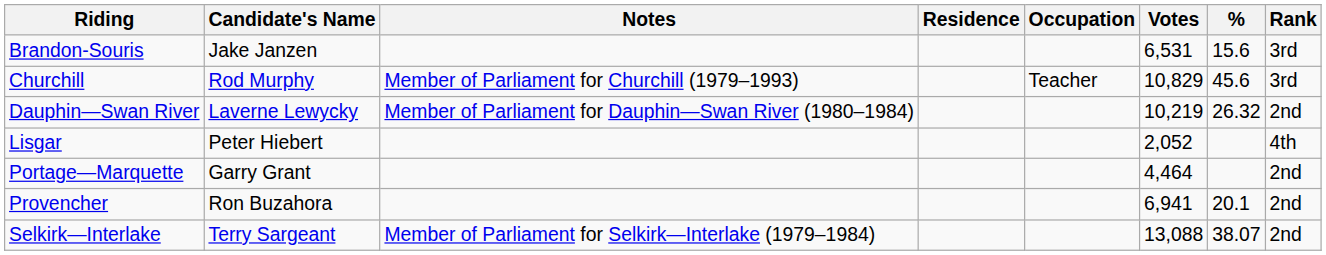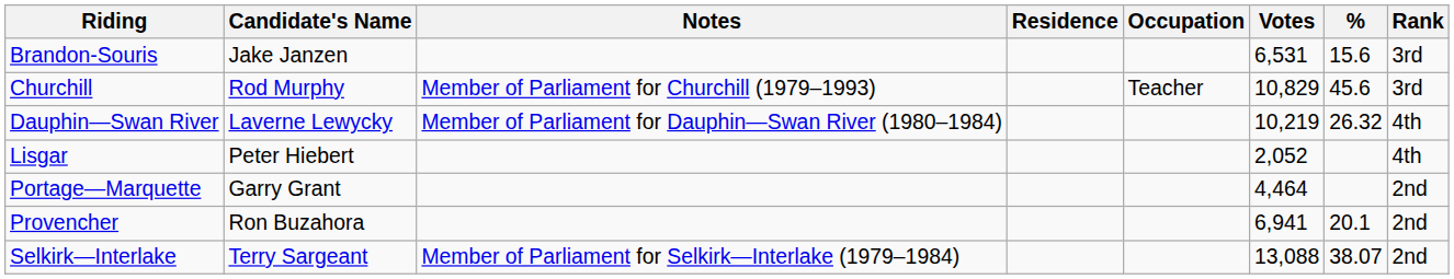 <table class="wikitable sortable">
 <tr>
 <th>Riding<br></th>
 <th>Candidate's Name</th>
 <th>Notes</th>
 <th>Residence</th>
 <th>Occupation</th>
 <th>Votes</th>
 <th>%</th>
 <th>Rank</th>
 </tr>
 <tr>
 <td><a href='#'>Brandon-Souris</a></td>
 <td>Jake Janzen</td>
 <td></td>
 <td></td>
 <td></td>
 <td>6,531</td>
 <td>15.6</td>
 <td>3rd</td>
 </tr>
 <tr>
 <td><a href='#'>Churchill</a></td>
 <td><a href='#'>Rod Murphy</a></td>
 <td><a href='#'>Member of Parliament</a> for <a href='#'>Churchill</a> (1979–1993)</td>
 <td></td>
 <td>Teacher</td>
 <td>10,829</td>
 <td>45.6</td>
 <td>3rd</td>
 </tr>
 <tr>
 <td><a href='#'>Dauphin—Swan River</a></td>
 <td><a href='#'>Laverne Lewycky</a></td>
 <td><a href='#'>Member of Parliament</a> for <a href='#'>Dauphin—Swan River</a> (1980–1984)</td>
 <td></td>
 <td></td>
 <td>10,219</td>
 <td>26.32</td>
-<td>2nd</td>
+<td>4th</td>
 </tr>
 <tr>
 <td><a href='#'>Lisgar</a></td>
 <td>Peter Hiebert</td>
 <td></td>
 <td></td>
 <td></td>
 <td>2,052</td>
 <td></td>
 <td>4th</td>
 </tr>
 <tr>
 <td><a href='#'>Portage—Marquette</a></td>
 <td>Garry Grant</td>
 <td></td>
 <td></td>
 <td></td>
 <td>4,464</td>
 <td></td>
 <td>2nd</td>
 </tr>
 <tr>
 <td><a href='#'>Provencher</a></td>
 <td>Ron Buzahora</td>
 <td></td>
 <td></td>
 <td></td>
 <td>6,941</td>
 <td>20.1</td>
 <td>2nd</td>
 </tr>
 <tr>
 <td><a href='#'>Selkirk—Interlake</a></td>
 <td><a href='#'>Terry Sargeant</a></td>
 <td><a href='#'>Member of Parliament</a> for <a href='#'>Selkirk—Interlake</a> (1979–1984)</td>
 <td></td>
 <td></td>
 <td>13,088</td>
 <td>38.07</td>
 <td>2nd</td>
 </tr>
 </table>
